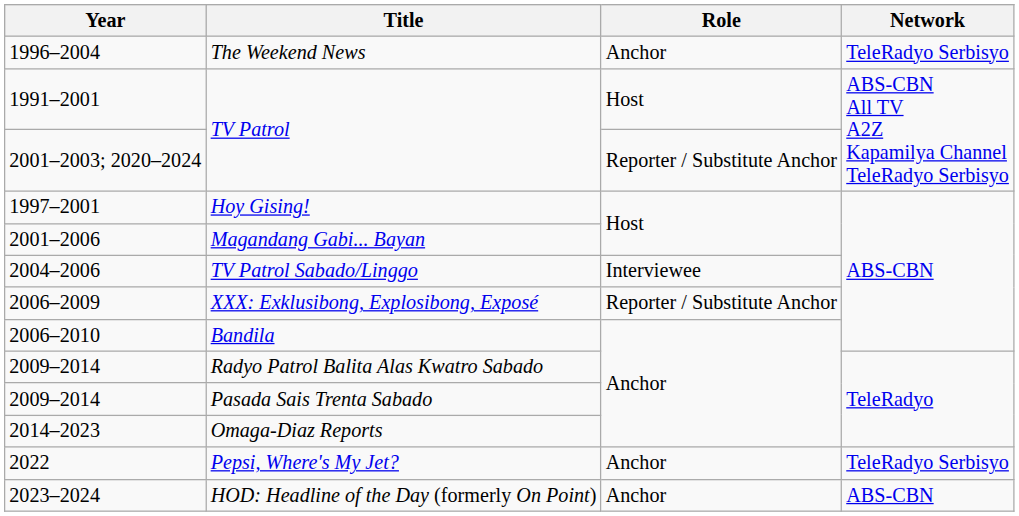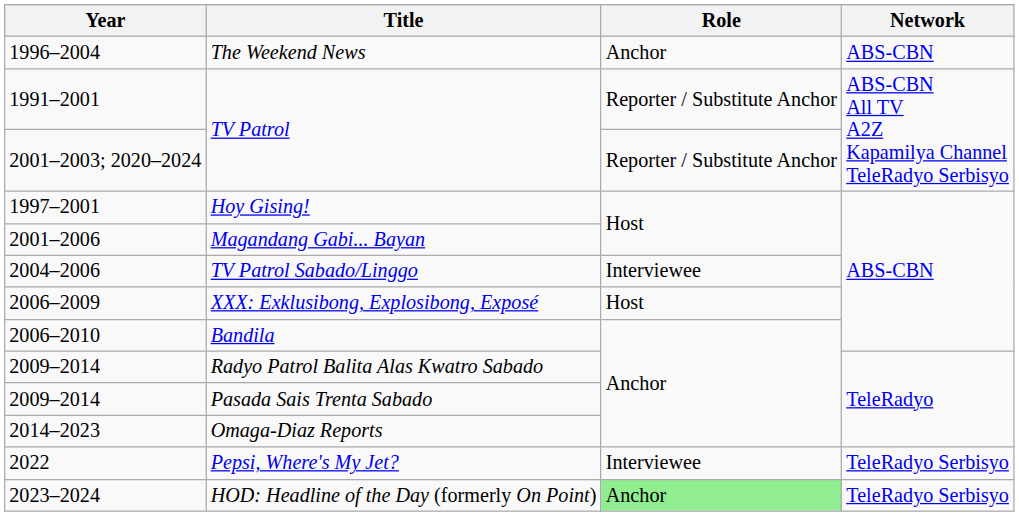 <table class="wikitable">
 <tr style="background:#ccc; text-align:center;">
 <th>Year</th>
 <th>Title</th>
 <th>Role</th>
 <th>Network</th>
 </tr>
 <tr>
 <td>1996–2004</td>
 <td><em>The Weekend News</em></td>
 <td>Anchor</td>
-<td><a href='#'>TeleRadyo Serbisyo</a></td>
+<td><a href='#'>ABS-CBN</a></td>
 </tr>
 <tr>
 <td>1991–2001</td>
 <td rowspan="2"><em><a href='#'>TV Patrol</a></em></td>
-<td>Host</td>
+<td>Reporter / Substitute Anchor</td>
 <td rowspan="2"><a href='#'>ABS-CBN</a><br><a href='#'>All TV</a><br><a href='#'>A2Z</a><br><a href='#'>Kapamilya Channel</a><br><a href='#'>TeleRadyo Serbisyo</a></td>
 </tr>
 <tr>
 <td>2001–2003; 2020–2024</td>
 <td>Reporter / Substitute Anchor</td>
 </tr>
 <tr>
 <td>1997–2001</td>
 <td><em><a href='#'>Hoy Gising!</a></em></td>
 <td rowspan="2">Host</td>
 <td rowspan="5"><a href='#'>ABS-CBN</a></td>
 </tr>
 <tr>
 <td>2001–2006</td>
 <td><em><a href='#'>Magandang Gabi... Bayan</a></em></td>
 </tr>
 <tr>
 <td>2004–2006</td>
 <td><em><a href='#'>TV Patrol Sabado/Linggo</a></em></td>
 <td>Interviewee</td>
 </tr>
 <tr>
 <td>2006–2009</td>
 <td><em><a href='#'>XXX: Exklusibong, Explosibong, Exposé</a></em></td>
-<td>Reporter / Substitute Anchor</td>
+<td>Host</td>
 </tr>
 <tr>
 <td>2006–2010</td>
 <td><em><a href='#'>Bandila</a></em></td>
 <td rowspan="4">Anchor</td>
 </tr>
 <tr>
 <td>2009–2014</td>
 <td><em>Radyo Patrol Balita Alas Kwatro Sabado</em></td>
 <td rowspan="3"><a href='#'>TeleRadyo</a></td>
 </tr>
 <tr>
 <td>2009–2014</td>
 <td><em>Pasada Sais Trenta Sabado</em></td>
 </tr>
 <tr>
 <td>2014–2023</td>
 <td><em>Omaga-Diaz Reports</em></td>
 </tr>
 <tr>
 <td>2022</td>
 <td><em><a href='#'>Pepsi, Where's My Jet?</a></em></td>
-<td>Anchor</td>
+<td>Interviewee</td>
 <td><a href='#'>TeleRadyo Serbisyo</a></td>
 </tr>
 <tr>
 <td>2023–2024</td>
 <td><em>HOD: Headline of the Day</em> (formerly <em>On Point</em>)</td>
-<td>Anchor</td>
-<td><a href='#'>ABS-CBN</a></td>
+<td style="background: lightgreen;">Anchor</td>
+<td><a href='#'>TeleRadyo Serbisyo</a></td>
 </tr>
 </table>
